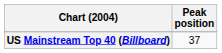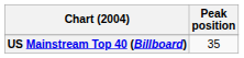 <table class="wikitable plainrowheaders" style="text-align:center">
 <tr>
 <th scope="col">Chart (2004)</th>
 <th scope="col">Peak<br>position</th>
 </tr>
 <tr>
 </tr>
 <tr>
 <th scope="row">US <a href='#'>Mainstream Top 40</a> (<em><a href='#'>Billboard</a></em>)</th>
-<td>37</td>
+<td>35</td>
 </tr>
 </table>
